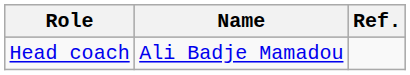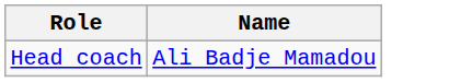 <table class="wikitable">
 <tr>
 <th>Role</th>
 <th>Name</th>
-<th>Ref.</th>
 </tr>
 <tr>
 <td><a href='#'>Head coach</a></td>
 <td> <a href='#'>Ali Badje Mamadou</a></td>
-<td><br></td>
 </tr>
 </table>
